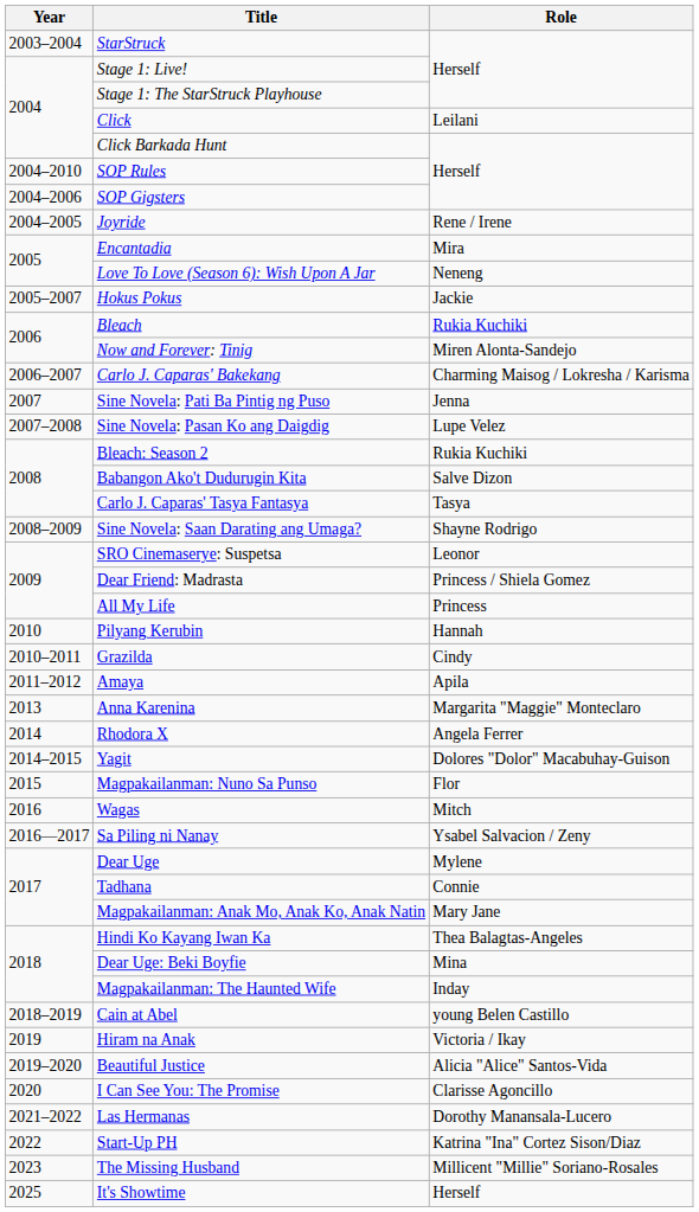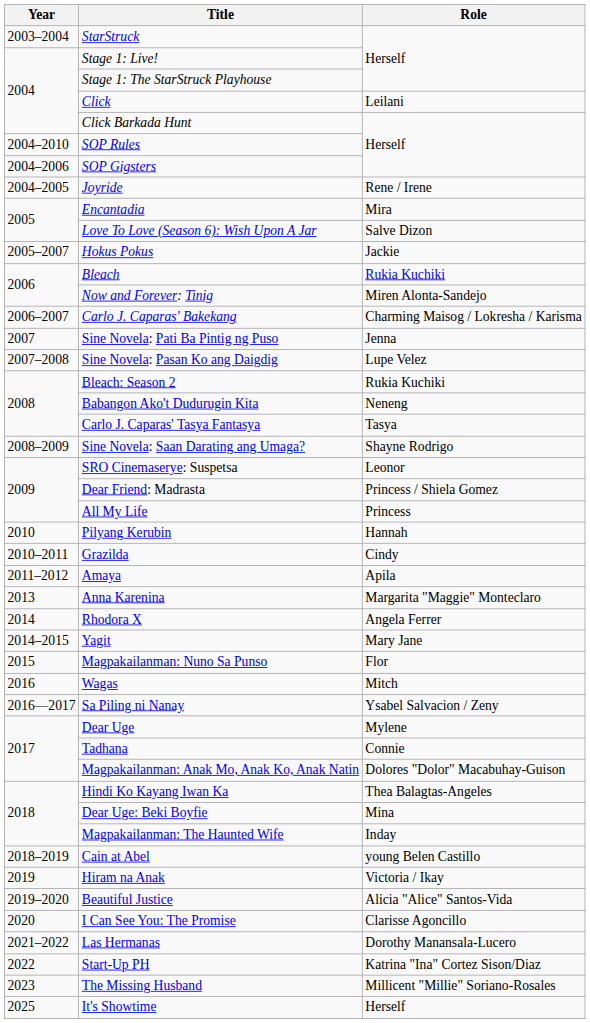 <table class="wikitable sortable">
 <tr>
 <th scope="col">Year</th>
 <th scope="col">Title</th>
 <th scope="col">Role</th>
 </tr>
 <tr>
 <td rowspan="1">2003–2004</td>
 <td><em><a href='#'>StarStruck</a></em></td>
 <td rowspan="3">Herself</td>
 </tr>
 <tr>
 <td rowspan="4">2004</td>
 <td><em>Stage 1: Live!</em></td>
 </tr>
 <tr>
 <td><em>Stage 1: The StarStruck Playhouse</em></td>
 </tr>
 <tr>
 <td><em><a href='#'>Click</a></em></td>
 <td>Leilani</td>
 </tr>
 <tr>
 <td><em>Click Barkada Hunt</em></td>
 <td rowspan="3">Herself</td>
 </tr>
 <tr>
 <td>2004–2010</td>
 <td><em><a href='#'>SOP Rules</a></em></td>
 </tr>
 <tr>
 <td>2004–2006</td>
 <td><em><a href='#'>SOP Gigsters</a></em></td>
 </tr>
 <tr>
 <td>2004–2005</td>
 <td><em><a href='#'>Joyride</a></em></td>
 <td>Rene / Irene</td>
 </tr>
 <tr>
 <td rowspan="2">2005</td>
 <td><em><a href='#'>Encantadia</a></em></td>
 <td>Mira</td>
 </tr>
 <tr>
 <td><em><a href='#'>Love To Love (Season 6): Wish Upon A Jar</a></em></td>
-<td>Neneng</td>
+<td>Salve Dizon</td>
 </tr>
 <tr>
 <td>2005–2007</td>
 <td><em><a href='#'>Hokus Pokus</a></em></td>
 <td>Jackie</td>
 </tr>
 <tr>
 <td rowspan="2">2006</td>
 <td><em><a href='#'>Bleach</a></em></td>
 <td><a href='#'>Rukia Kuchiki</a></td>
 </tr>
 <tr>
 <td><em><a href='#'>Now and Forever</a>: <a href='#'>Tinig</a></em></td>
 <td>Miren Alonta-Sandejo</td>
 </tr>
 <tr>
 <td>2006–2007</td>
 <td><em><a href='#'>Carlo J. Caparas' Bakekang</a></td>
 <td>Charming Maisog / Lokresha / Karisma</td>
 </tr>
 <tr>
 <td>2007</td>
 <td></em><a href='#'>Sine Novela</a>: <a href='#'>Pati Ba Pintig ng Puso</a><em></td>
 <td>Jenna</td>
 </tr>
 <tr>
 <td>2007–2008</td>
 <td></em><a href='#'>Sine Novela</a>:  <a href='#'>Pasan Ko ang Daigdig</a><em></td>
 <td>Lupe Velez</td>
 </tr>
 <tr>
 <td rowspan="3">2008</td>
 <td></em><a href='#'>Bleach: Season 2</a><em></td>
 <td>Rukia Kuchiki</td>
 </tr>
 <tr>
 <td></em><a href='#'>Babangon Ako't Dudurugin Kita</a><em></td>
-<td>Salve Dizon</td>
+<td>Neneng</td>
 </tr>
 <tr>
 <td></em><a href='#'>Carlo J. Caparas' Tasya Fantasya</a><em></td>
 <td>Tasya</td>
 </tr>
 <tr>
 <td>2008–2009</td>
 <td></em><a href='#'>Sine Novela</a>: <a href='#'>Saan Darating ang Umaga?</a><em></td>
 <td>Shayne Rodrigo</td>
 </tr>
 <tr>
 <td rowspan="3">2009</td>
 <td></em><a href='#'>SRO Cinemaserye</a>: Suspetsa<em></td>
 <td>Leonor</td>
 </tr>
 <tr>
 <td></em><a href='#'>Dear Friend</a>: Madrasta<em></td>
 <td>Princess / Shiela Gomez</td>
 </tr>
 <tr>
 <td></em><a href='#'>All My Life</a><em></td>
 <td>Princess</td>
 </tr>
 <tr>
 <td>2010</td>
 <td></em><a href='#'>Pilyang Kerubin</a><em></td>
 <td>Hannah</td>
 </tr>
 <tr>
 <td>2010–2011</td>
 <td></em><a href='#'>Grazilda</a><em></td>
 <td>Cindy</td>
 </tr>
 <tr>
 <td>2011–2012</td>
 <td></em><a href='#'>Amaya</a><em></td>
 <td>Apila</td>
 </tr>
 <tr>
 <td>2013</td>
 <td></em><a href='#'>Anna Karenina</a><em></td>
 <td>Margarita "Maggie" Monteclaro</td>
 </tr>
 <tr>
 <td>2014</td>
 <td></em><a href='#'>Rhodora X</a><em></td>
 <td>Angela Ferrer</td>
 </tr>
 <tr>
 <td>2014–2015</td>
 <td></em><a href='#'>Yagit</a><em></td>
-<td>Dolores "Dolor" Macabuhay-Guison</td>
+<td>Mary Jane</td>
 </tr>
 <tr>
 <td>2015</td>
 <td></em><a href='#'>Magpakailanman: Nuno Sa Punso</a><em></td>
 <td>Flor</td>
 </tr>
 <tr>
 <td>2016</td>
 <td></em><a href='#'>Wagas</a><em></td>
 <td>Mitch</td>
 </tr>
 <tr>
 <td>2016—2017</td>
 <td></em><a href='#'>Sa Piling ni Nanay</a><em></td>
 <td>Ysabel Salvacion / Zeny</td>
 </tr>
 <tr>
 <td rowspan="3">2017</td>
 <td></em><a href='#'>Dear Uge</a><em></td>
 <td>Mylene</td>
 </tr>
 <tr>
 <td></em><a href='#'>Tadhana</a><em></td>
 <td>Connie</td>
 </tr>
 <tr>
 <td></em><a href='#'>Magpakailanman: Anak Mo, Anak Ko, Anak Natin</a><em></td>
-<td>Mary Jane</td>
+<td>Dolores "Dolor" Macabuhay-Guison</td>
 </tr>
 <tr>
 <td rowspan="3">2018</td>
 <td></em><a href='#'>Hindi Ko Kayang Iwan Ka</a><em></td>
 <td>Thea Balagtas-Angeles</td>
 </tr>
 <tr>
 <td></em><a href='#'>Dear Uge: Beki Boyfie</a><em></td>
 <td>Mina</td>
 </tr>
 <tr>
 <td></em><a href='#'>Magpakailanman: The Haunted Wife</a><em></td>
 <td>Inday</td>
 </tr>
 <tr>
 <td>2018–2019</td>
 <td></em><a href='#'>Cain at Abel</a><em></td>
 <td>young Belen Castillo</td>
 </tr>
 <tr>
 <td>2019</td>
 <td></em><a href='#'>Hiram na Anak</a><em></td>
 <td>Victoria / Ikay</td>
 </tr>
 <tr>
 <td>2019–2020</td>
 <td></em><a href='#'>Beautiful Justice</a><em></td>
 <td>Alicia "Alice" Santos-Vida</td>
 </tr>
 <tr>
 <td>2020</td>
 <td></em><a href='#'>I Can See You: The Promise</a><em></td>
 <td>Clarisse Agoncillo</td>
 </tr>
 <tr>
 <td>2021–2022</td>
 <td></em><a href='#'>Las Hermanas</a><em></td>
 <td>Dorothy Manansala-Lucero</td>
 </tr>
 <tr>
 <td>2022</td>
 <td></em><a href='#'>Start-Up PH</a><em></td>
 <td>Katrina "Ina" Cortez Sison/Diaz</td>
 </tr>
 <tr>
 <td>2023</td>
 <td></em><a href='#'>The Missing Husband</a><em></td>
 <td>Millicent "Millie" Soriano-Rosales</td>
 </tr>
 <tr>
 <td>2025</td>
 <td></em><a href='#'>It's Showtime</a><em></td>
 <td>Herself</td>
 </tr>
 </table>
